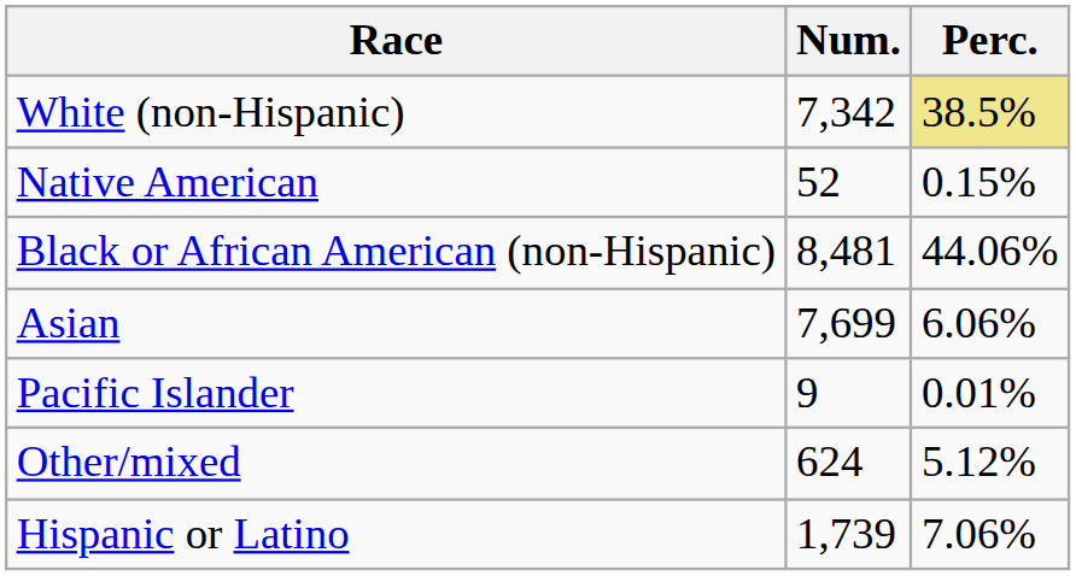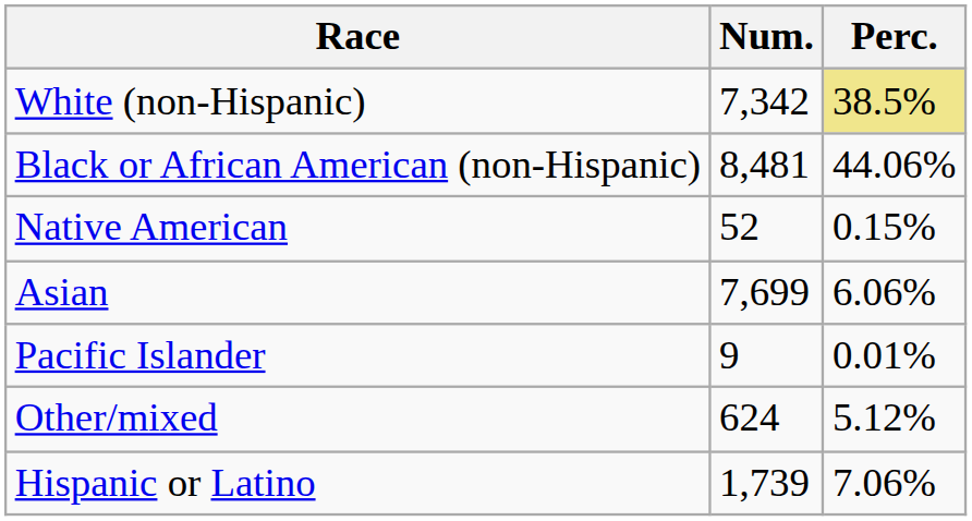 <table class="wikitable">
 <tr>
 <th>Race</th>
 <th>Num.</th>
 <th>Perc.</th>
 </tr>
 <tr>
 <td><a href='#'>White</a> (non-Hispanic)</td>
 <td>7,342</td>
 <td style="background: khaki;">38.5%</td>
 </tr>
 <tr>
+<td><a href='#'>Black or African American</a> (non-Hispanic)</td>
+<td>8,481</td>
+<td>44.06%</td>
+</tr>
+<tr>
 <td><a href='#'>Native American</a></td>
 <td>52</td>
 <td>0.15%</td>
-</tr>
-<tr>
-<td><a href='#'>Black or African American</a> (non-Hispanic)</td>
-<td>8,481</td>
-<td>44.06%</td>
 </tr>
 <tr>
 <td><a href='#'>Asian</a></td>
 <td>7,699</td>
 <td>6.06%</td>
 </tr>
 <tr>
 <td><a href='#'>Pacific Islander</a></td>
 <td>9</td>
 <td>0.01%</td>
 </tr>
 <tr>
 <td><a href='#'>Other/mixed</a></td>
 <td>624</td>
 <td>5.12%</td>
 </tr>
 <tr>
 <td><a href='#'>Hispanic</a> or <a href='#'>Latino</a></td>
 <td>1,739</td>
 <td>7.06%</td>
 </tr>
 </table>
